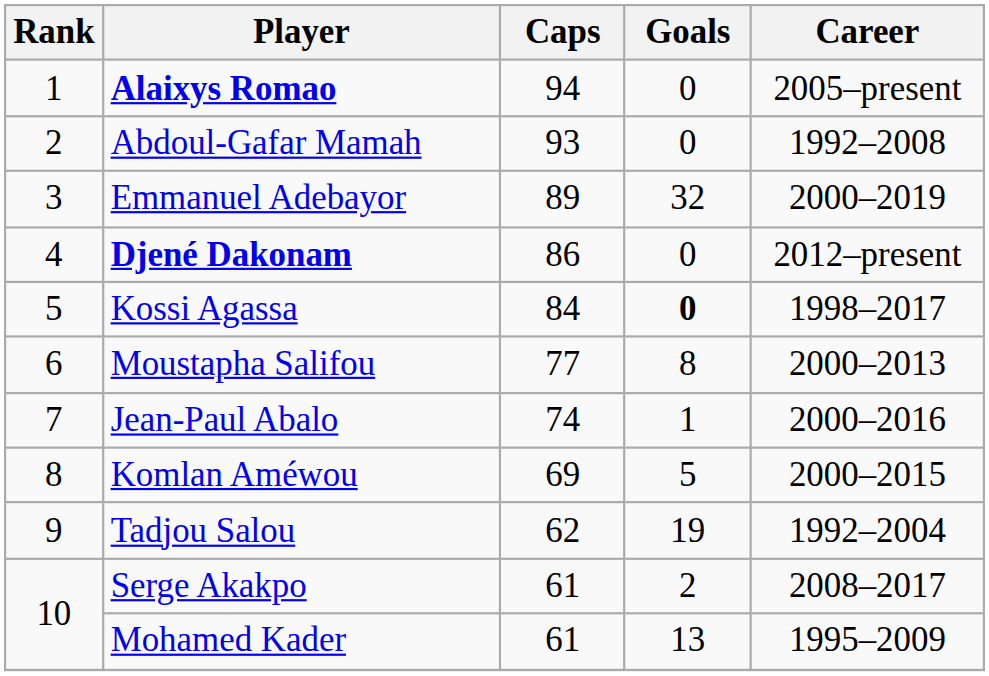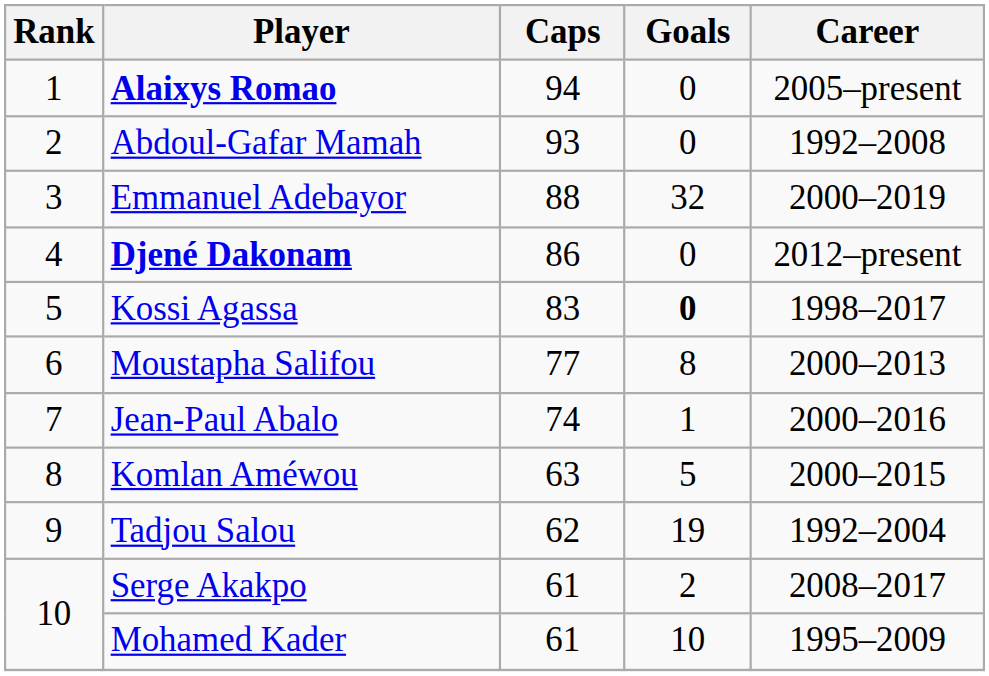 <table class="wikitable sortable" style="text-align:center;">
 <tr>
 <th width=30px>Rank</th>
 <th style="width:175px;">Player</th>
 <th width=50px>Caps</th>
 <th width=50px>Goals</th>
 <th style="width:100px;">Career</th>
 </tr>
 <tr>
 <td>1</td>
 <td align=left><strong><a href='#'>Alaixys Romao</a></strong></td>
 <td>94</td>
 <td>0</td>
 <td>2005–present</td>
 </tr>
 <tr>
 <td>2</td>
 <td align=left><a href='#'>Abdoul-Gafar Mamah</a></td>
 <td>93</td>
 <td>0</td>
 <td>1992–2008</td>
 </tr>
 <tr>
 <td>3</td>
 <td align=left><a href='#'>Emmanuel Adebayor</a></td>
-<td>89</td>
+<td>88</td>
 <td>32</td>
 <td>2000–2019</td>
 </tr>
 <tr>
 <td>4</td>
 <td align=left><strong><a href='#'>Djené Dakonam</a></strong></td>
 <td>86</td>
 <td>0</td>
 <td>2012–present</td>
 </tr>
 <tr>
 <td>5</td>
 <td align=left><a href='#'>Kossi Agassa</a></td>
-<td>84</td>
+<td>83</td>
 <td><strong>0</strong></td>
 <td>1998–2017</td>
 </tr>
 <tr>
 <td>6</td>
 <td align=left><a href='#'>Moustapha Salifou</a></td>
 <td>77</td>
 <td>8</td>
 <td>2000–2013</td>
 </tr>
 <tr>
 <td>7</td>
 <td align=left><a href='#'>Jean-Paul Abalo</a></td>
 <td>74</td>
 <td>1</td>
 <td>2000–2016</td>
 </tr>
 <tr>
 <td>8</td>
 <td align=left><a href='#'>Komlan Améwou</a></td>
-<td>69</td>
+<td>63</td>
 <td>5</td>
 <td>2000–2015</td>
 </tr>
 <tr>
 <td>9</td>
 <td align=left><a href='#'>Tadjou Salou</a></td>
 <td>62</td>
 <td>19</td>
 <td>1992–2004</td>
 </tr>
 <tr>
 <td rowspan=2>10</td>
 <td align=left><a href='#'>Serge Akakpo</a></td>
 <td>61</td>
 <td>2</td>
 <td>2008–2017</td>
 </tr>
 <tr>
 <td align=left><a href='#'>Mohamed Kader</a></td>
 <td>61</td>
-<td>13</td>
+<td>10</td>
 <td>1995–2009</td>
 </tr>
 <tr>
 </tr>
 </table>
